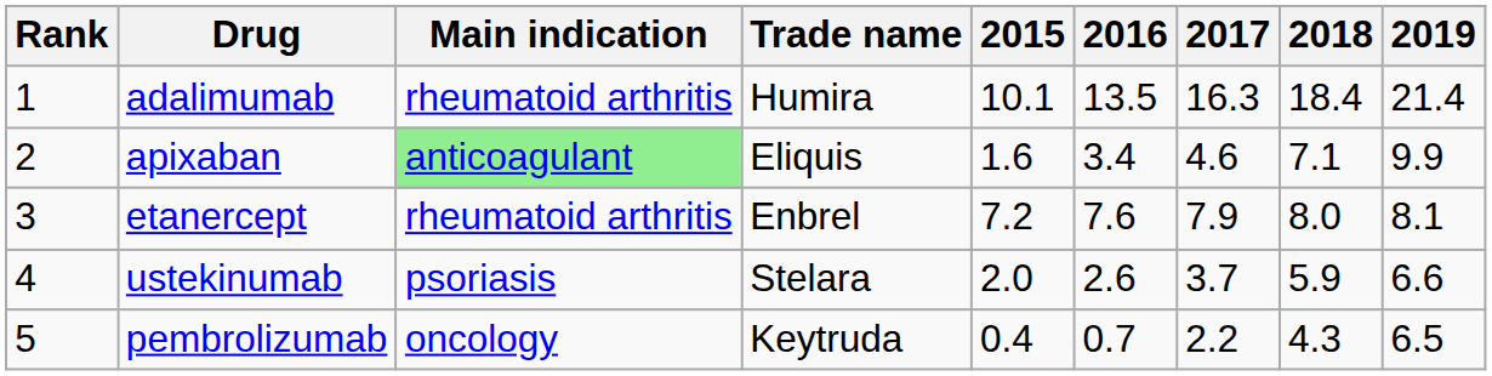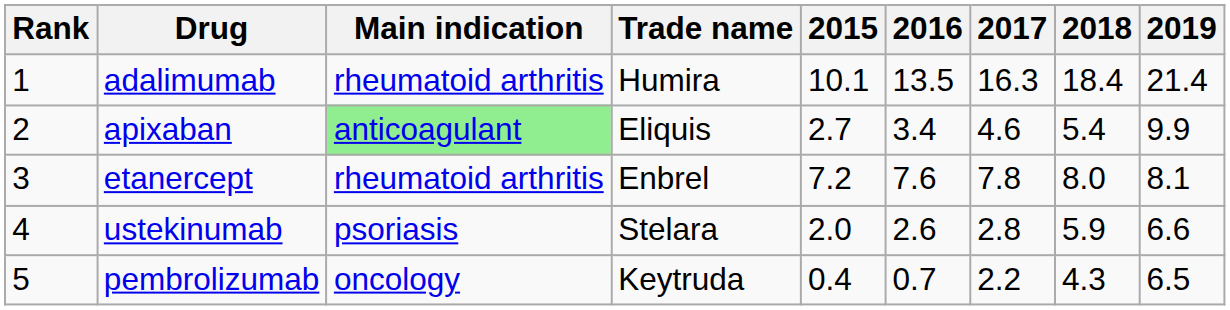 <table class="wikitable">
 <tr>
 <th>Rank</th>
 <th>Drug</th>
 <th>Main indication</th>
 <th>Trade name</th>
 <th>2015</th>
 <th>2016</th>
 <th>2017</th>
 <th>2018</th>
 <th>2019</th>
 </tr>
 <tr>
 <td>1</td>
 <td><a href='#'>adalimumab</a></td>
 <td><a href='#'>rheumatoid arthritis</a></td>
 <td>Humira</td>
 <td>10.1</td>
 <td>13.5</td>
 <td>16.3</td>
 <td>18.4</td>
 <td>21.4</td>
 </tr>
 <tr>
 <td>2</td>
 <td><a href='#'>apixaban</a></td>
 <td style="background: lightgreen;"><a href='#'>anticoagulant</a></td>
 <td>Eliquis</td>
-<td>1.6</td>
+<td>2.7</td>
 <td>3.4</td>
 <td>4.6</td>
-<td>7.1</td>
+<td>5.4</td>
 <td>9.9</td>
 </tr>
 <tr>
 <td>3</td>
 <td><a href='#'>etanercept</a></td>
 <td><a href='#'>rheumatoid arthritis</a></td>
 <td>Enbrel</td>
 <td>7.2</td>
 <td>7.6</td>
-<td>7.9</td>
+<td>7.8</td>
 <td>8.0</td>
 <td>8.1</td>
 </tr>
 <tr>
 <td>4</td>
 <td><a href='#'>ustekinumab</a></td>
 <td><a href='#'>psoriasis</a></td>
 <td>Stelara</td>
 <td>2.0</td>
 <td>2.6</td>
-<td>3.7</td>
+<td>2.8</td>
 <td>5.9</td>
 <td>6.6</td>
 </tr>
 <tr>
 <td>5</td>
 <td><a href='#'>pembrolizumab</a></td>
 <td><a href='#'>oncology</a></td>
 <td>Keytruda</td>
 <td>0.4</td>
 <td>0.7</td>
 <td>2.2</td>
 <td>4.3</td>
 <td>6.5</td>
 </tr>
 </table>
